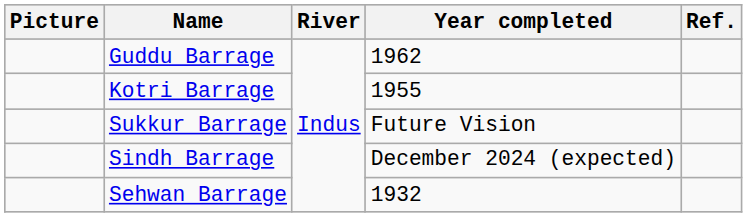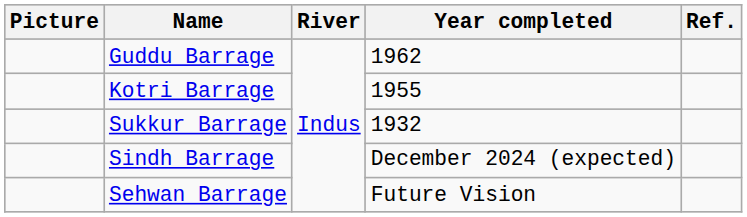 <table class="wikitable sortable">
 <tr>
 <th>Picture</th>
 <th>Name</th>
 <th>River</th>
 <th>Year completed</th>
 <th>Ref.</th>
 </tr>
 <tr>
 <td></td>
 <td><a href='#'>Guddu Barrage</a></td>
 <td rowspan="5"><a href='#'>Indus</a></td>
 <td>1962</td>
 <td></td>
 </tr>
 <tr>
 <td></td>
 <td><a href='#'>Kotri Barrage</a></td>
 <td>1955</td>
 <td></td>
 </tr>
 <tr>
 <td></td>
 <td><a href='#'>Sukkur Barrage</a></td>
-<td>Future Vision</td>
+<td>1932</td>
 <td></td>
 </tr>
 <tr>
 <td></td>
 <td><a href='#'>Sindh Barrage</a></td>
 <td>December 2024 (expected)</td>
 <td></td>
 </tr>
 <tr>
 <td></td>
 <td><a href='#'>Sehwan Barrage</a></td>
-<td>1932</td>
+<td>Future Vision</td>
 <td></td>
 </tr>
 </table>
